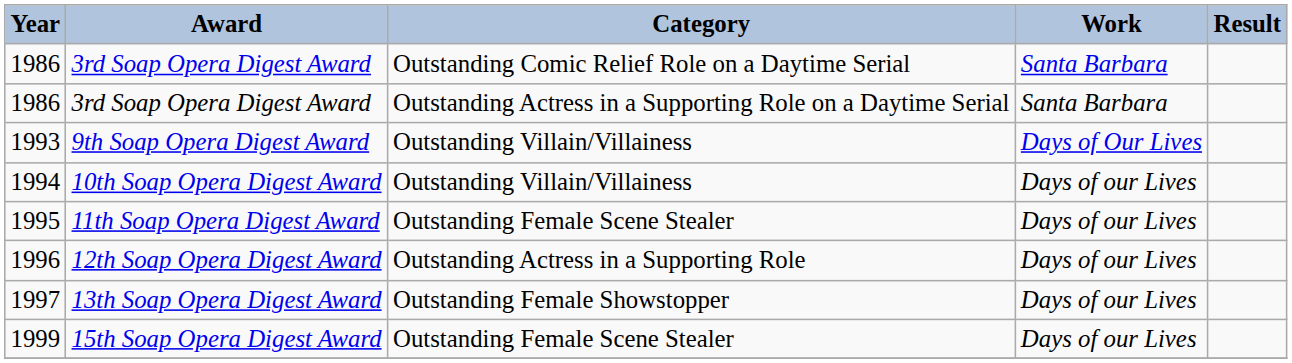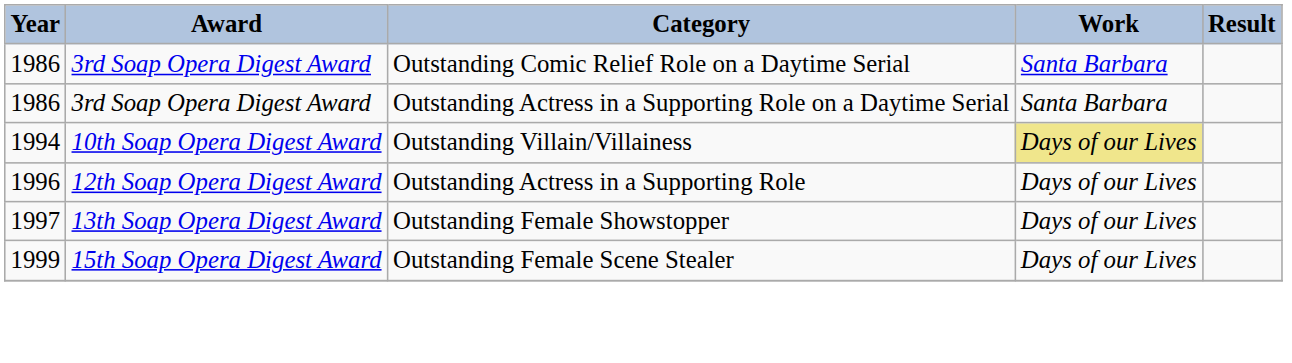 <table class="wikitable sortable">
 <tr>
 <th style="background:#B0C4DE;">Year</th>
 <th style="background:#B0C4DE;">Award</th>
 <th style="background:#B0C4DE;">Category</th>
 <th style="background:#B0C4DE;">Work</th>
 <th style="background:#B0C4DE;">Result</th>
 </tr>
 <tr>
 <td>1986</td>
 <td><em><a href='#'>3rd Soap Opera Digest Award</a></em></td>
 <td>Outstanding Comic Relief Role on a Daytime Serial</td>
 <td><em><a href='#'>Santa Barbara</a></em></td>
 <td></td>
 </tr>
 <tr>
 <td>1986</td>
 <td><em>3rd Soap Opera Digest Award</em></td>
 <td>Outstanding Actress in a Supporting Role on a Daytime Serial</td>
 <td><em>Santa Barbara</em></td>
 <td></td>
 </tr>
 <tr>
-<td>1993</td>
-<td><em><a href='#'>9th Soap Opera Digest Award</a></em></td>
-<td>Outstanding Villain/Villainess</td>
-<td><em><a href='#'>Days of Our Lives</a></em></td>
-<td></td>
-</tr>
-<tr>
 <td>1994</td>
 <td><em><a href='#'>10th Soap Opera Digest Award</a></em></td>
 <td>Outstanding Villain/Villainess</td>
-<td><em>Days of our Lives</em></td>
-<td></td>
-</tr>
-<tr>
-<td>1995</td>
-<td><em><a href='#'>11th Soap Opera Digest Award</a></em></td>
-<td>Outstanding Female Scene Stealer</td>
-<td><em>Days of our Lives</em></td>
+<td style="background: khaki;"><em>Days of our Lives</em></td>
 <td></td>
 </tr>
 <tr>
 <td>1996</td>
 <td><em><a href='#'>12th Soap Opera Digest Award</a></em></td>
 <td>Outstanding Actress in a Supporting Role</td>
 <td><em>Days of our Lives</em></td>
 <td></td>
 </tr>
 <tr>
 <td>1997</td>
 <td><em><a href='#'>13th Soap Opera Digest Award</a></em></td>
 <td>Outstanding Female Showstopper</td>
 <td><em>Days of our Lives</em></td>
 <td></td>
 </tr>
 <tr>
 <td>1999</td>
 <td><em><a href='#'>15th Soap Opera Digest Award</a></em></td>
 <td>Outstanding Female Scene Stealer</td>
 <td><em>Days of our Lives</em></td>
 <td></td>
 </tr>
 <tr>
 </tr>
 </table>
